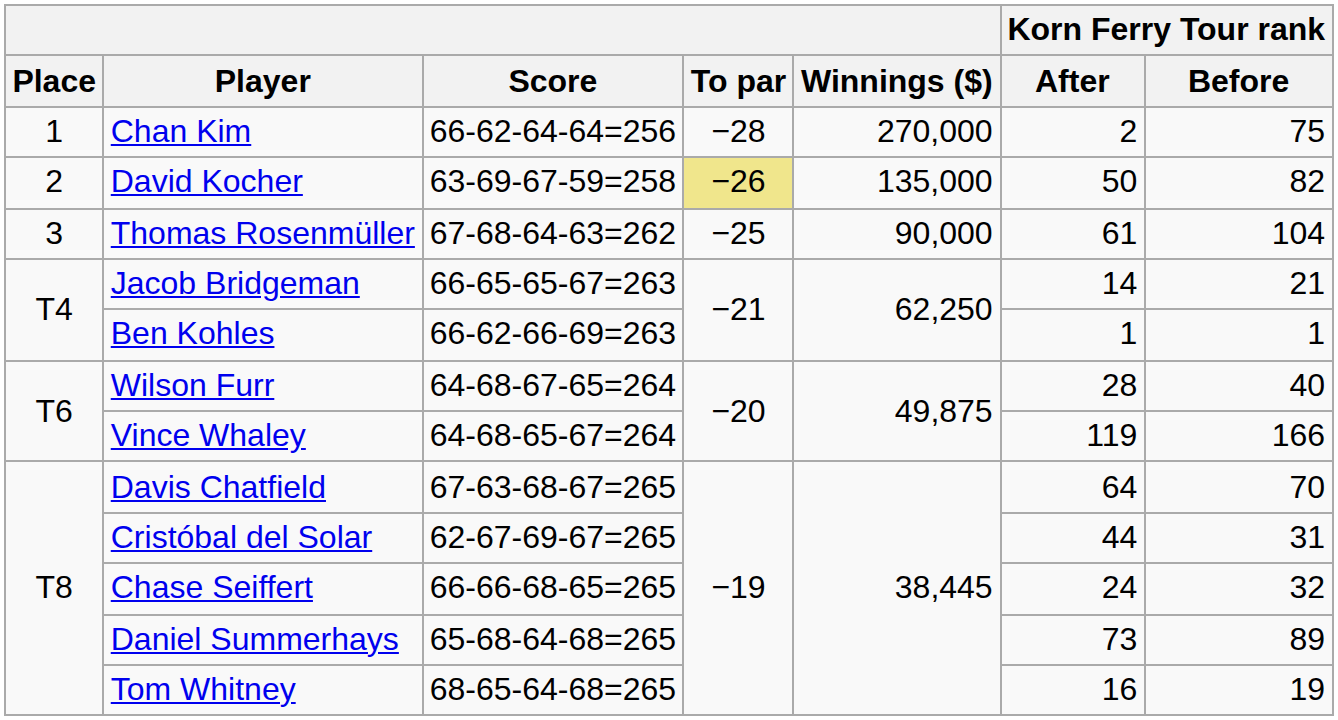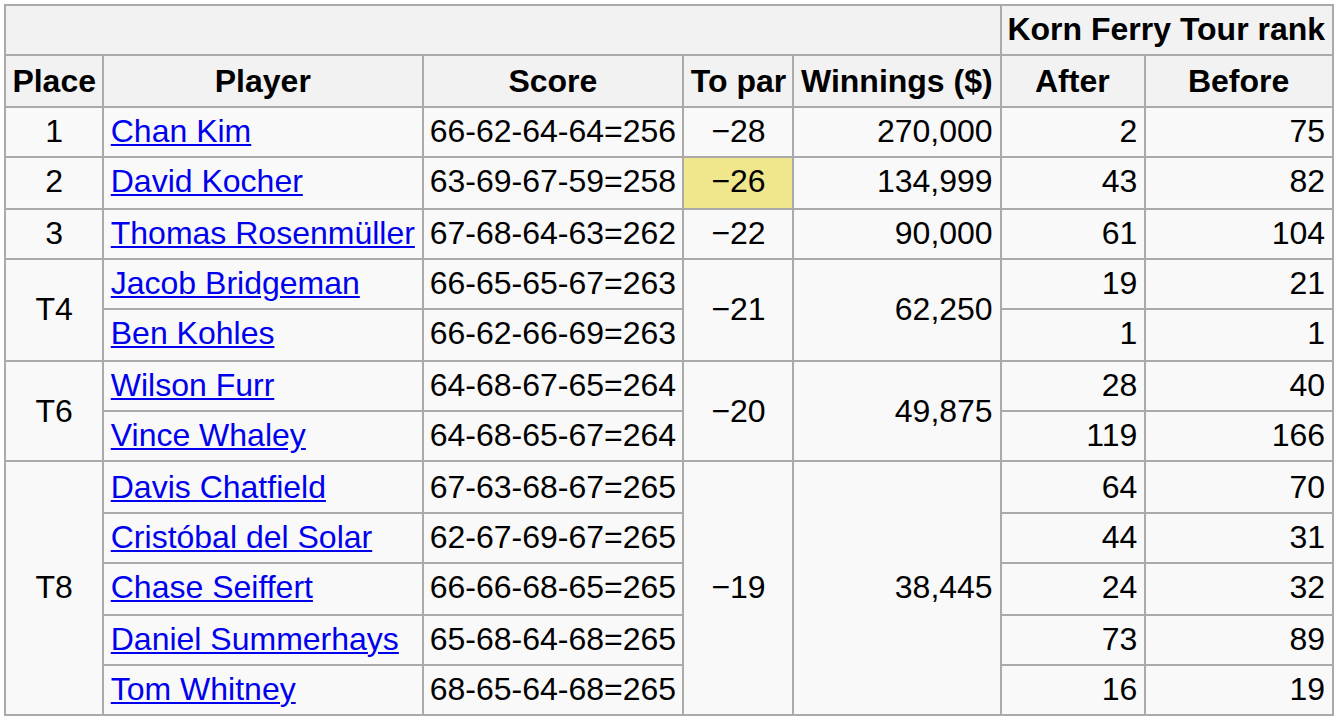 <table class=wikitable>
 <tr>
 <th colspan=5></th>
 <th colspan=2>Korn Ferry Tour rank</th>
 </tr>
 <tr>
 <th>Place</th>
 <th>Player</th>
 <th>Score</th>
 <th>To par</th>
 <th>Winnings ($)</th>
 <th>After</th>
 <th>Before</th>
 </tr>
 <tr>
 <td align=center>1</td>
 <td> <a href='#'>Chan Kim</a></td>
 <td>66-62-64-64=256</td>
 <td align=center>−28</td>
 <td align=right>270,000</td>
 <td align=right>2</td>
 <td align=right>75</td>
 </tr>
 <tr>
 <td align=center>2</td>
 <td> <a href='#'>David Kocher</a></td>
 <td>63-69-67-59=258</td>
 <td align=center style="background: khaki;">−26</td>
-<td align=right>135,000</td>
-<td align=right>50</td>
+<td align=right>134,999</td>
+<td align=right>43</td>
 <td align=right>82</td>
 </tr>
 <tr>
 <td align=center>3</td>
 <td> <a href='#'>Thomas Rosenmüller</a></td>
 <td>67-68-64-63=262</td>
-<td align=center>−25</td>
+<td align=center>−22</td>
 <td align=right>90,000</td>
 <td align=right>61</td>
 <td align=right>104</td>
 </tr>
 <tr>
 <td rowspan=2 align=center>T4</td>
 <td> <a href='#'>Jacob Bridgeman</a></td>
 <td>66-65-65-67=263</td>
 <td rowspan=2 align=center>−21</td>
 <td rowspan=2 align=right>62,250</td>
-<td align=right>14</td>
+<td align=right>19</td>
 <td align=right>21</td>
 </tr>
 <tr>
 <td> <a href='#'>Ben Kohles</a></td>
 <td>66-62-66-69=263</td>
 <td align=right>1</td>
 <td align=right>1</td>
 </tr>
 <tr>
 <td rowspan=2 align=center>T6</td>
 <td> <a href='#'>Wilson Furr</a></td>
 <td>64-68-67-65=264</td>
 <td rowspan=2 align=center>−20</td>
 <td rowspan=2 align=right>49,875</td>
 <td align=right>28</td>
 <td align=right>40</td>
 </tr>
 <tr>
 <td> <a href='#'>Vince Whaley</a></td>
 <td>64-68-65-67=264</td>
 <td align=right>119</td>
 <td align=right>166</td>
 </tr>
 <tr>
 <td rowspan=5 align=center>T8</td>
 <td> <a href='#'>Davis Chatfield</a></td>
 <td>67-63-68-67=265</td>
 <td rowspan=5 align=center>−19</td>
 <td rowspan=5 align=right>38,445</td>
 <td align=right>64</td>
 <td align=right>70</td>
 </tr>
 <tr>
 <td> <a href='#'>Cristóbal del Solar</a></td>
 <td>62-67-69-67=265</td>
 <td align=right>44</td>
 <td align=right>31</td>
 </tr>
 <tr>
 <td> <a href='#'>Chase Seiffert</a></td>
 <td>66-66-68-65=265</td>
 <td align=right>24</td>
 <td align=right>32</td>
 </tr>
 <tr>
 <td> <a href='#'>Daniel Summerhays</a></td>
 <td>65-68-64-68=265</td>
 <td align=right>73</td>
 <td align=right>89</td>
 </tr>
 <tr>
 <td> <a href='#'>Tom Whitney</a></td>
 <td>68-65-64-68=265</td>
 <td align=right>16</td>
 <td align=right>19</td>
 </tr>
 </table>
